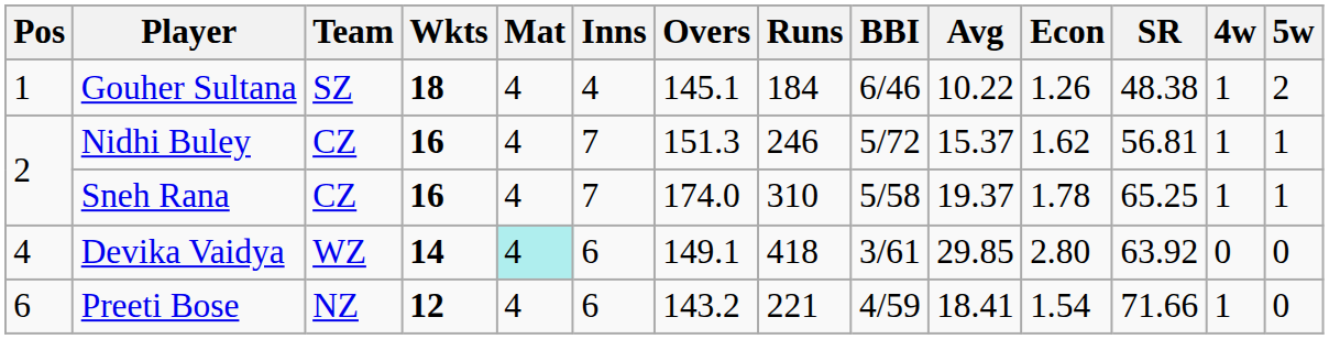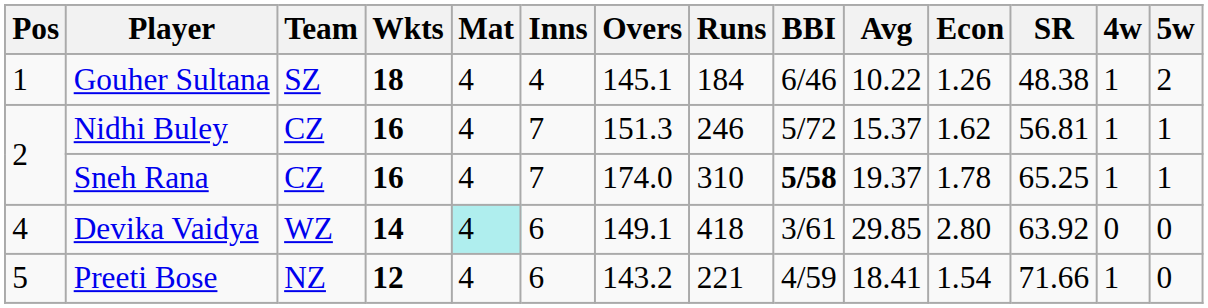 <table class="wikitable">
 <tr>
 <th>Pos</th>
 <th>Player</th>
 <th>Team</th>
 <th>Wkts</th>
 <th>Mat</th>
 <th>Inns</th>
 <th>Overs</th>
 <th>Runs</th>
 <th>BBI</th>
 <th>Avg</th>
 <th>Econ</th>
 <th>SR</th>
 <th>4w</th>
 <th>5w</th>
 </tr>
 <tr>
 <td>1</td>
 <td><a href='#'>Gouher Sultana</a></td>
 <td><a href='#'>SZ</a></td>
 <td><strong>18</strong></td>
 <td>4</td>
 <td>4</td>
 <td>145.1</td>
 <td>184</td>
 <td>6/46</td>
 <td>10.22</td>
 <td>1.26</td>
 <td>48.38</td>
 <td>1</td>
 <td>2</td>
 </tr>
 <tr>
 <td rowspan="2">2</td>
 <td><a href='#'>Nidhi Buley</a></td>
 <td><a href='#'>CZ</a></td>
 <td><strong>16</strong></td>
 <td>4</td>
 <td>7</td>
 <td>151.3</td>
 <td>246</td>
 <td>5/72</td>
 <td>15.37</td>
 <td>1.62</td>
 <td>56.81</td>
 <td>1</td>
 <td>1</td>
 </tr>
 <tr>
 <td><a href='#'>Sneh Rana</a></td>
 <td><a href='#'>CZ</a></td>
 <td><strong>16</strong></td>
 <td>4</td>
 <td>7</td>
 <td>174.0</td>
 <td>310</td>
-<td>5/58</td>
+<td><strong>5/58</strong></td>
 <td>19.37</td>
 <td>1.78</td>
 <td>65.25</td>
 <td>1</td>
 <td>1</td>
 </tr>
 <tr>
 <td>4</td>
 <td><a href='#'>Devika Vaidya</a></td>
 <td><a href='#'>WZ</a></td>
 <td><strong>14</strong></td>
 <td style="background: paleturquoise;">4</td>
 <td>6</td>
 <td>149.1</td>
 <td>418</td>
 <td>3/61</td>
 <td>29.85</td>
 <td>2.80</td>
 <td>63.92</td>
 <td>0</td>
 <td>0</td>
 </tr>
 <tr>
-<td>6</td>
+<td>5</td>
 <td><a href='#'>Preeti Bose</a></td>
 <td><a href='#'>NZ</a></td>
 <td><strong>12</strong></td>
 <td>4</td>
 <td>6</td>
 <td>143.2</td>
 <td>221</td>
 <td>4/59</td>
 <td>18.41</td>
 <td>1.54</td>
 <td>71.66</td>
 <td>1</td>
 <td>0</td>
 </tr>
 </table>
